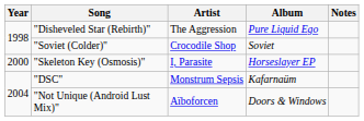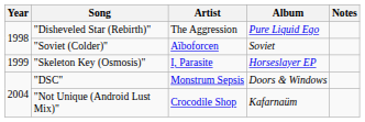 <table class="wikitable">
 <tr>
 <th width="33">Year</th>
 <th width="200">Song</th>
 <th>Artist</th>
 <th>Album</th>
 <th>Notes</th>
 </tr>
 <tr>
 <td align="center" rowspan="2">1998</td>
 <td>"Disheveled Star (Rebirth)"</td>
 <td>The Aggression</td>
 <td><em><a href='#'>Pure Liquid Ego</a></em></td>
 <td></td>
 </tr>
 <tr>
 <td>"Soviet (Colder)"</td>
-<td><a href='#'>Crocodile Shop</a></td>
+<td><a href='#'>Aïboforcen</a></td>
 <td><em>Soviet</em></td>
 <td></td>
 </tr>
 <tr>
-<td align="center">2000</td>
+<td align="center">1999</td>
 <td>"Skeleton Key (Osmosis)"</td>
 <td><a href='#'>I, Parasite</a></td>
 <td><em><a href='#'>Horseslayer EP</a></em></td>
 <td></td>
 </tr>
 <tr>
 <td align="center" rowspan="2">2004</td>
 <td>"DSC"</td>
 <td><a href='#'>Monstrum Sepsis</a></td>
-<td><em>Kafarnaüm</em></td>
+<td><em>Doors & Windows</em></td>
 <td></td>
 </tr>
 <tr>
 <td>"Not Unique (Android Lust Mix)"</td>
-<td><a href='#'>Aïboforcen</a></td>
-<td><em>Doors & Windows</em></td>
+<td><a href='#'>Crocodile Shop</a></td>
+<td><em>Kafarnaüm</em></td>
 <td></td>
 </tr>
 </table>
